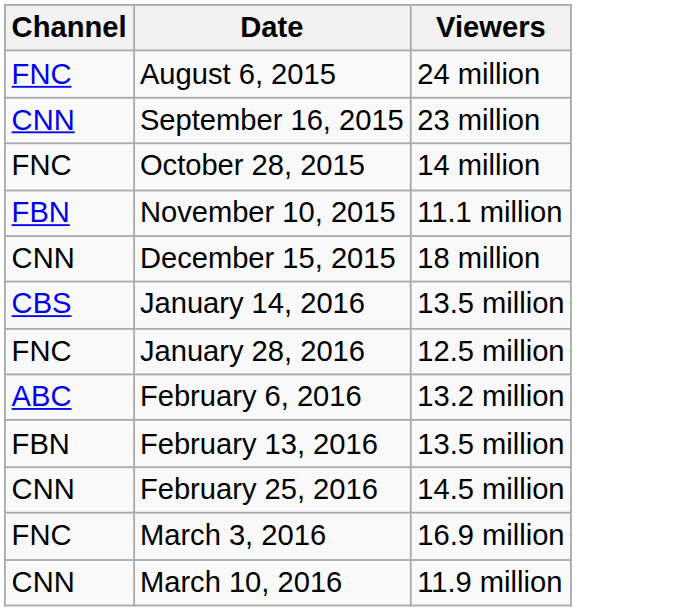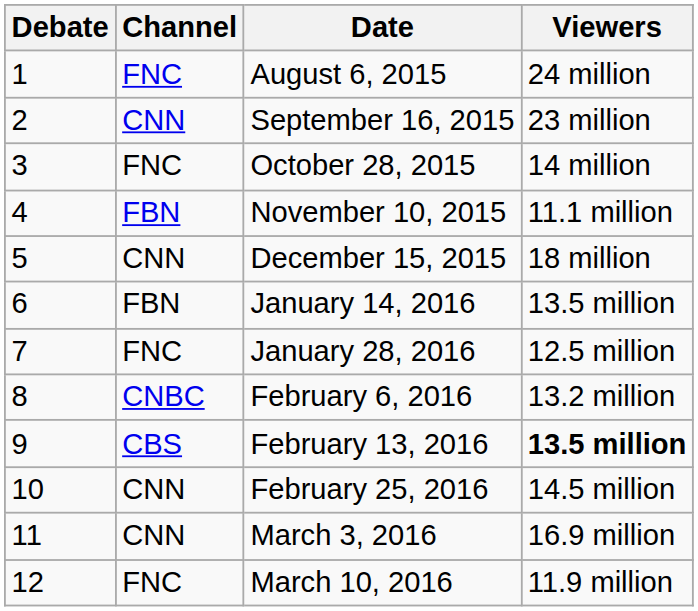 <table class="wikitable">
 <tr>
+<th>Debate</th>
 <th>Channel</th>
 <th>Date</th>
 <th>Viewers</th>
 </tr>
 <tr>
+<td>1</td>
 <td><a href='#'>FNC</a></td>
 <td>August 6, 2015</td>
 <td>24 million</td>
 </tr>
 <tr>
+<td>2</td>
 <td><a href='#'>CNN</a></td>
 <td>September 16, 2015</td>
 <td>23 million</td>
 </tr>
 <tr>
+<td>3</td>
 <td>FNC</td>
 <td>October 28, 2015</td>
 <td>14 million</td>
 </tr>
 <tr>
+<td>4</td>
 <td><a href='#'>FBN</a></td>
 <td>November 10, 2015</td>
 <td>11.1 million</td>
 </tr>
 <tr>
+<td>5</td>
 <td>CNN</td>
 <td>December 15, 2015</td>
 <td>18 million</td>
 </tr>
 <tr>
-<td><a href='#'>CBS</a></td>
+<td>6</td>
+<td>FBN</td>
 <td>January 14, 2016</td>
 <td>13.5 million</td>
 </tr>
 <tr>
+<td>7</td>
 <td>FNC</td>
 <td>January 28, 2016</td>
 <td>12.5 million</td>
 </tr>
 <tr>
-<td><a href='#'>ABC</a></td>
+<td>8</td>
+<td><a href='#'>CNBC</a></td>
 <td>February 6, 2016</td>
 <td>13.2 million</td>
 </tr>
 <tr>
-<td>FBN</td>
+<td>9</td>
+<td><a href='#'>CBS</a></td>
 <td>February 13, 2016</td>
-<td>13.5 million</td>
+<td><strong>13.5 million</strong></td>
 </tr>
 <tr>
+<td>10</td>
 <td>CNN</td>
 <td>February 25, 2016</td>
 <td>14.5 million</td>
 </tr>
 <tr>
-<td>FNC</td>
+<td>11</td>
+<td>CNN</td>
 <td>March 3, 2016</td>
 <td>16.9 million</td>
 </tr>
 <tr>
-<td>CNN</td>
+<td>12</td>
+<td>FNC</td>
 <td>March 10, 2016</td>
 <td>11.9 million</td>
 </tr>
 </table>
